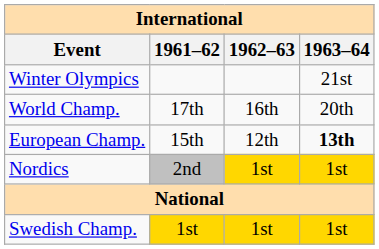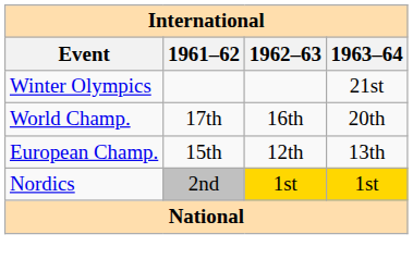 <table class="wikitable" style="text-align:center">
 <tr>
 <th style="background-color: #ffdead; " colspan=4 align=center>International</th>
 </tr>
 <tr>
 <th>Event</th>
 <th>1961–62</th>
 <th>1962–63</th>
 <th>1963–64</th>
 </tr>
 <tr>
 <td align=left><a href='#'>Winter Olympics</a></td>
 <td></td>
 <td></td>
 <td>21st</td>
 </tr>
 <tr>
 <td align=left><a href='#'>World Champ.</a></td>
 <td>17th</td>
 <td>16th</td>
 <td>20th</td>
 </tr>
 <tr>
 <td align=left><a href='#'>European Champ.</a></td>
 <td>15th</td>
 <td>12th</td>
-<td><strong>13th</strong></td>
+<td>13th</td>
 </tr>
 <tr>
 <td align=left><a href='#'>Nordics</a></td>
 <td bgcolor=silver>2nd</td>
 <td bgcolor=gold>1st</td>
 <td bgcolor=gold>1st</td>
 </tr>
 <tr>
 <th style="background-color: #ffdead; " colspan=4 align=center>National</th>
 </tr>
-<tr>
-<td align=left><a href='#'>Swedish Champ.</a></td>
-<td bgcolor=gold>1st</td>
-<td bgcolor=gold>1st</td>
-<td bgcolor=gold>1st</td>
-</tr>
 </table>
